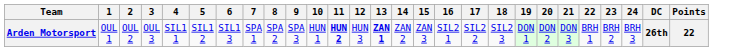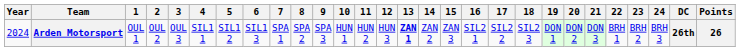 <table class="wikitable" style="text-align:center; font-size:85%">
 <tr>
+<th>Year</th>
 <th>Team</th>
 <th>1</th>
 <th>2</th>
 <th>3</th>
 <th>4</th>
 <th>5</th>
 <th>6</th>
 <th>7</th>
 <th>8</th>
 <th>9</th>
 <th>10</th>
 <th>11</th>
 <th>12</th>
 <th>13</th>
 <th>14</th>
 <th>15</th>
 <th>16</th>
 <th>17</th>
 <th>18</th>
 <th>19</th>
 <th>20</th>
 <th>21</th>
 <th>22</th>
 <th>23</th>
 <th>24</th>
 <th>DC</th>
 <th>Points</th>
 </tr>
 <tr>
+<td><a href='#'>2024</a></td>
 <th nowrap><a href='#'>Arden Motorsport</a></th>
 <td style="background:#;"><a href='#'>OUL<br>1</a><br></td>
 <td style="background:#;"><a href='#'>OUL<br>2</a><br></td>
 <td style="background:#;"><a href='#'>OUL<br>3</a><br></td>
 <td style="background:#;"><a href='#'>SIL1<br>1</a><br></td>
 <td style="background:#;"><a href='#'>SIL1<br>2</a><br></td>
 <td style="background:#;"><a href='#'>SIL1<br>3</a><br></td>
 <td style="background:#;"><a href='#'>SPA<br>1</a><br></td>
 <td style="background:#;"><a href='#'>SPA<br>2</a><br></td>
 <td style="background:#;"><a href='#'>SPA<br>3</a><br></td>
 <td style="background:#;"><a href='#'>HUN<br>1</a><br></td>
-<td style="background:#;"><strong><a href='#'>HUN<br>2</a><br></strong></td>
+<td style="background:#;"><a href='#'>HUN<br>2</a><br></td>
 <td style="background:#;"><a href='#'>HUN<br>3</a><br></td>
 <td style="background:#;"><strong><a href='#'>ZAN<br>1</a><br></strong></td>
 <td style="background:#;"><a href='#'>ZAN<br>2</a><br></td>
 <td style="background:#;"><a href='#'>ZAN<br>3</a><br></td>
 <td style="background:#;"><a href='#'>SIL2<br>1</a><br></td>
 <td style="background:#;"><a href='#'>SIL2<br>2</a><br></td>
 <td style="background:#;"><a href='#'>SIL2<br>3</a><br></td>
 <td style="background:#DFFFDF;"><a href='#'>DON<br>1</a><br></td>
 <td style="background:#DFFFDF;"><a href='#'>DON<br>2</a><br></td>
 <td style="background:#DFFFDF;"><a href='#'>DON<br>3</a><br></td>
 <td style="background:#;"><a href='#'>BRH<br>1</a><br></td>
 <td style="background:#;"><a href='#'>BRH<br>2</a><br></td>
 <td style="background:#;"><a href='#'>BRH<br>3</a><br></td>
 <th>26th</th>
-<th>22</th>
+<th>26</th>
 </tr>
 </table>
